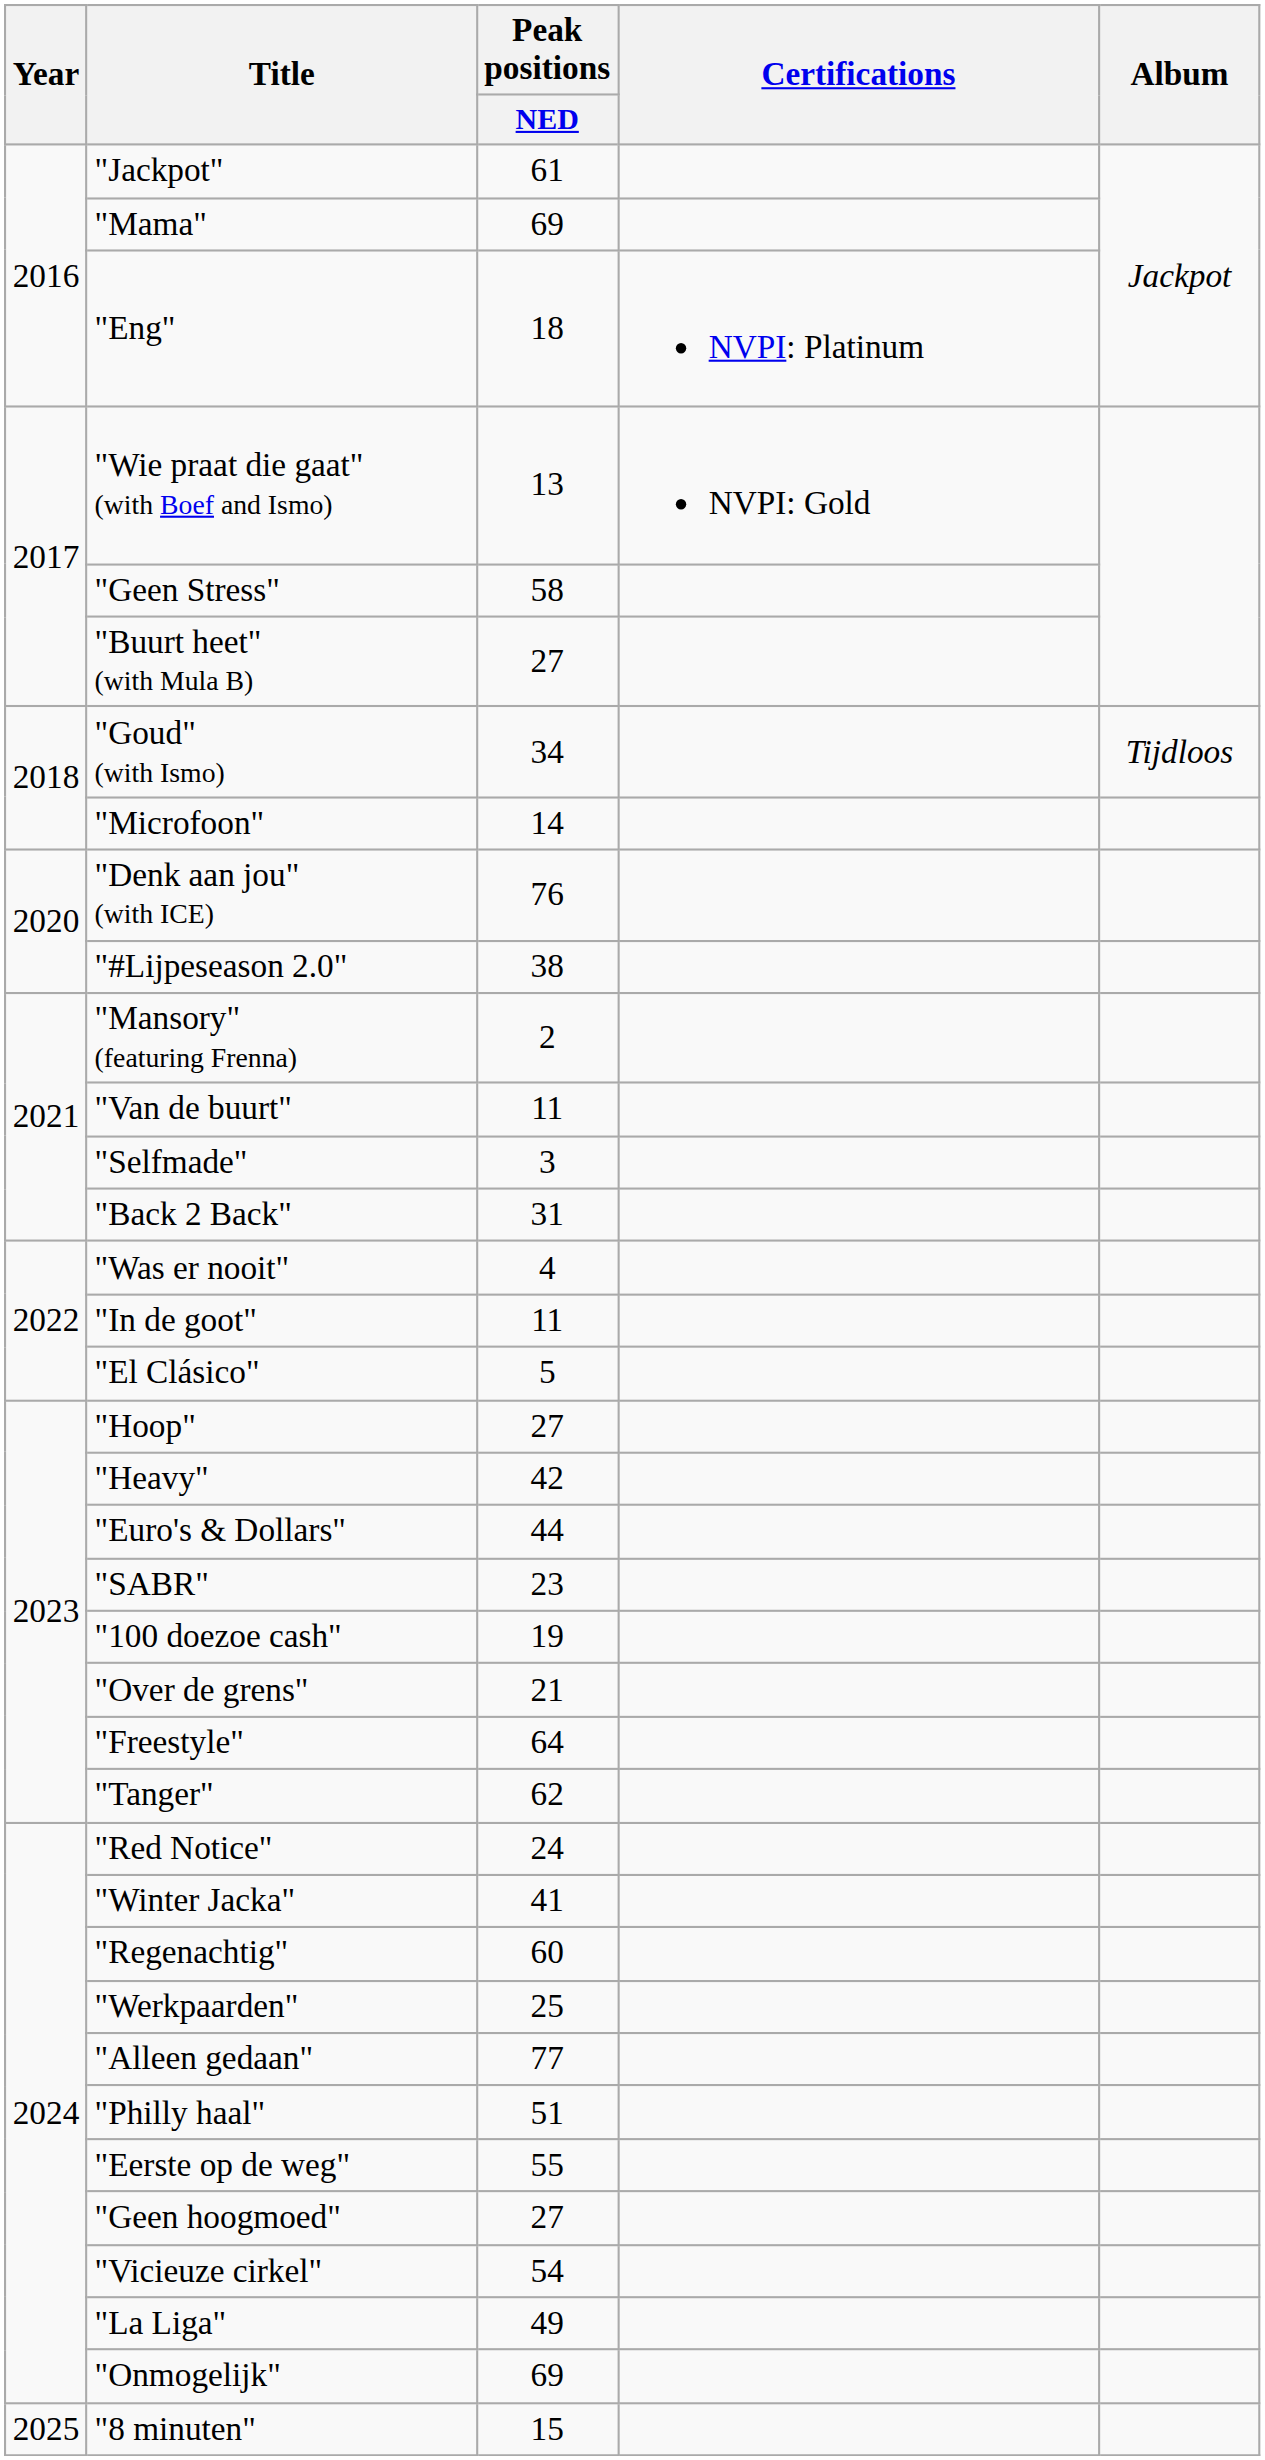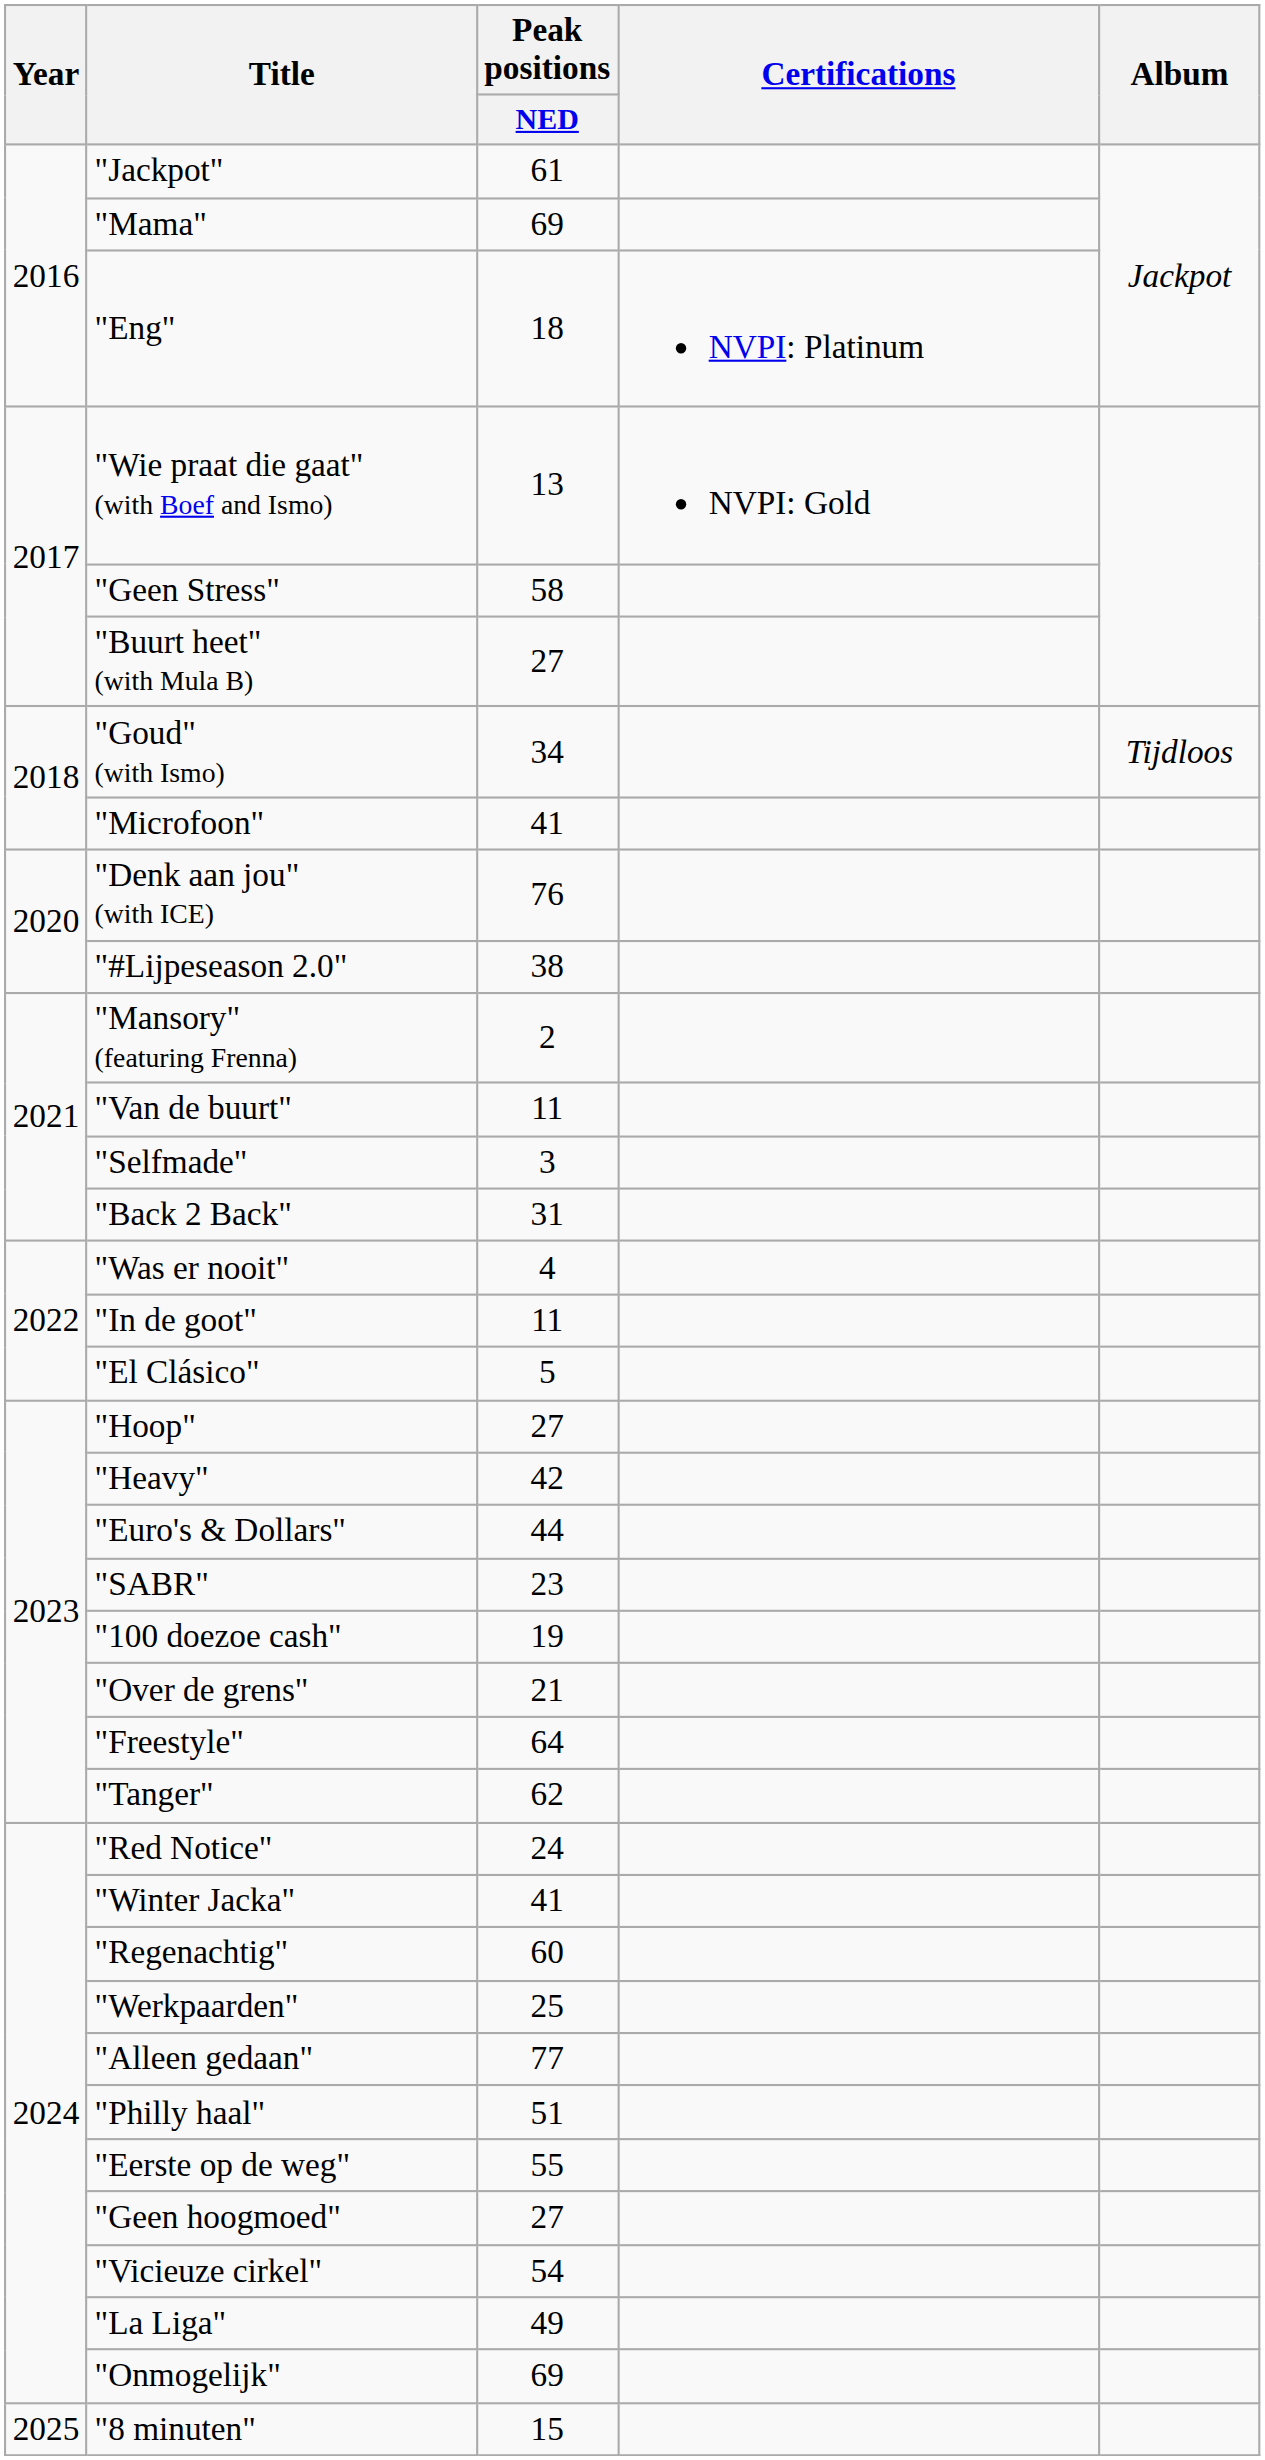 <table class="wikitable">
 <tr>
 <th scope="col" rowspan="2" style="width:10px;">Year</th>
 <th scope="col" rowspan="2" style="width:180px;">Title</th>
 <th scope="col" style="width:20px;">Peak positions</th>
 <th scope="col" rowspan="2" style="width:14em;"><a href='#'>Certifications</a></th>
 <th scope="col" rowspan="2" style="width:70px;">Album</th>
 </tr>
 <tr>
 <th scope="col" style="width:3em;font-size:90%;"><a href='#'>NED</a><br></th>
 </tr>
 <tr>
 <td style="text-align:center;" rowspan=3>2016</td>
 <td>"Jackpot"</td>
 <td style="text-align:center;">61</td>
 <td></td>
 <td style="text-align:center;" rowspan=3><em>Jackpot</em></td>
 </tr>
 <tr>
 <td>"Mama"</td>
 <td style="text-align:center;">69</td>
 <td></td>
 </tr>
 <tr>
 <td>"Eng"</td>
 <td style="text-align:center;">18</td>
 <td><br><ul><li><a href='#'>NVPI</a>: Platinum</li></ul></td>
 </tr>
 <tr>
 <td style="text-align:center;" rowspan=3>2017</td>
 <td>"Wie praat die gaat"<br><small>(with <a href='#'>Boef</a> and Ismo)</small></td>
 <td style="text-align:center;">13</td>
 <td><br><ul><li>NVPI: Gold</li></ul></td>
 <td style="text-align:center;" rowspan=3></td>
 </tr>
 <tr>
 <td>"Geen Stress"</td>
 <td style="text-align:center;">58</td>
 <td></td>
 </tr>
 <tr>
 <td>"Buurt heet"<br><small>(with Mula B)</small></td>
 <td style="text-align:center;">27</td>
 <td></td>
 </tr>
 <tr>
 <td style="text-align:center;" rowspan=2>2018</td>
 <td>"Goud"<br><small>(with Ismo)</small></td>
 <td style="text-align:center;">34</td>
 <td></td>
 <td style="text-align:center;"><em>Tijdloos</em></td>
 </tr>
 <tr>
 <td>"Microfoon"</td>
-<td style="text-align:center;">14</td>
+<td style="text-align:center;">41</td>
 <td></td>
 <td style="text-align:center;"></td>
 </tr>
 <tr>
 <td style="text-align:center;" rowspan="2">2020</td>
 <td>"Denk aan jou"<br><small>(with ICE)</small></td>
 <td style="text-align:center;">76</td>
 <td></td>
 <td style="text-align:center;"></td>
 </tr>
 <tr>
 <td>"#Lijpeseason 2.0"</td>
 <td style="text-align:center;">38</td>
 <td></td>
 <td style="text-align:center;"></td>
 </tr>
 <tr>
 <td style="text-align:center;" rowspan="4">2021</td>
 <td>"Mansory"<br><small>(featuring Frenna)</small></td>
 <td style="text-align:center;">2</td>
 <td></td>
 <td style="text-align:center;"></td>
 </tr>
 <tr>
 <td>"Van de buurt"</td>
 <td style="text-align:center;">11</td>
 <td></td>
 <td style="text-align:center;"></td>
 </tr>
 <tr>
 <td>"Selfmade"</td>
 <td style="text-align:center;">3</td>
 <td></td>
 <td style="text-align:center;"></td>
 </tr>
 <tr>
 <td>"Back 2 Back"<br></td>
 <td style="text-align:center;">31</td>
 <td></td>
 <td style="text-align:center;"></td>
 </tr>
 <tr>
 <td style="text-align:center;" rowspan="3">2022</td>
 <td>"Was er nooit"</td>
 <td style="text-align:center;">4</td>
 <td></td>
 <td style="text-align:center;"></td>
 </tr>
 <tr>
 <td>"In de goot"</td>
 <td style="text-align:center;">11</td>
 <td></td>
 <td style="text-align:center;"></td>
 </tr>
 <tr>
 <td>"El Clásico"<br></td>
 <td style="text-align:center;">5</td>
 <td></td>
 <td style="text-align:center;"></td>
 </tr>
 <tr>
 <td style="text-align:center;" rowspan="8">2023</td>
 <td>"Hoop"<br></td>
 <td style="text-align:center;">27</td>
 <td></td>
 <td style="text-align:center;"></td>
 </tr>
 <tr>
 <td>"Heavy"<br></td>
 <td style="text-align:center;">42</td>
 <td></td>
 <td style="text-align:center;"></td>
 </tr>
 <tr>
 <td>"Euro's & Dollars"<br></td>
 <td style="text-align:center;">44</td>
 <td></td>
 <td style="text-align:center;"></td>
 </tr>
 <tr>
 <td>"SABR"</td>
 <td style="text-align:center;">23</td>
 <td></td>
 <td style="text-align:center;"></td>
 </tr>
 <tr>
 <td>"100 doezoe cash"<br></td>
 <td style="text-align:center;">19</td>
 <td></td>
 <td style="text-align:center;"></td>
 </tr>
 <tr>
 <td>"Over de grens"</td>
 <td style="text-align:center;">21</td>
 <td></td>
 <td style="text-align:center;"></td>
 </tr>
 <tr>
 <td>"Freestyle"<br></td>
 <td style="text-align:center;">64</td>
 <td></td>
 <td style="text-align:center;"></td>
 </tr>
 <tr>
 <td>"Tanger"<br></td>
 <td style="text-align:center;">62</td>
 <td></td>
 <td style="text-align:center;"></td>
 </tr>
 <tr>
 <td style="text-align:center;" rowspan="11">2024</td>
 <td>"Red Notice"<br></td>
 <td style="text-align:center;">24</td>
 <td></td>
 <td style="text-align:center;"></td>
 </tr>
 <tr>
 <td>"Winter Jacka"</td>
 <td style="text-align:center;">41</td>
 <td></td>
 <td style="text-align:center;"></td>
 </tr>
 <tr>
 <td>"Regenachtig"</td>
 <td style="text-align:center;">60</td>
 <td></td>
 <td style="text-align:center;"></td>
 </tr>
 <tr>
 <td>"Werkpaarden"<br></td>
 <td style="text-align:center;">25</td>
 <td></td>
 <td style="text-align:center;"></td>
 </tr>
 <tr>
 <td>"Alleen gedaan"<br></td>
 <td style="text-align:center;">77</td>
 <td></td>
 <td style="text-align:center;"></td>
 </tr>
 <tr>
 <td>"Philly haal"<br></td>
 <td style="text-align:center;">51</td>
 <td></td>
 <td style="text-align:center;"></td>
 </tr>
 <tr>
 <td>"Eerste op de weg"<br></td>
 <td style="text-align:center;">55</td>
 <td></td>
 <td style="text-align:center;"></td>
 </tr>
 <tr>
 <td>"Geen hoogmoed"</td>
 <td style="text-align:center;">27</td>
 <td></td>
 <td style="text-align:center;"></td>
 </tr>
 <tr>
 <td>"Vicieuze cirkel"</td>
 <td style="text-align:center;">54</td>
 <td></td>
 <td style="text-align:center;"></td>
 </tr>
 <tr>
 <td>"La Liga"<br></td>
 <td style="text-align:center;">49</td>
 <td></td>
 <td style="text-align:center;"></td>
 </tr>
 <tr>
 <td>"Onmogelijk"<br></td>
 <td style="text-align:center;">69</td>
 <td></td>
 <td style="text-align:center;"></td>
 </tr>
 <tr>
 <td style="text-align:center;">2025</td>
 <td>"8 minuten"</td>
 <td style="text-align:center;">15</td>
 <td></td>
 <td style="text-align:center;"></td>
 </tr>
 </table>
